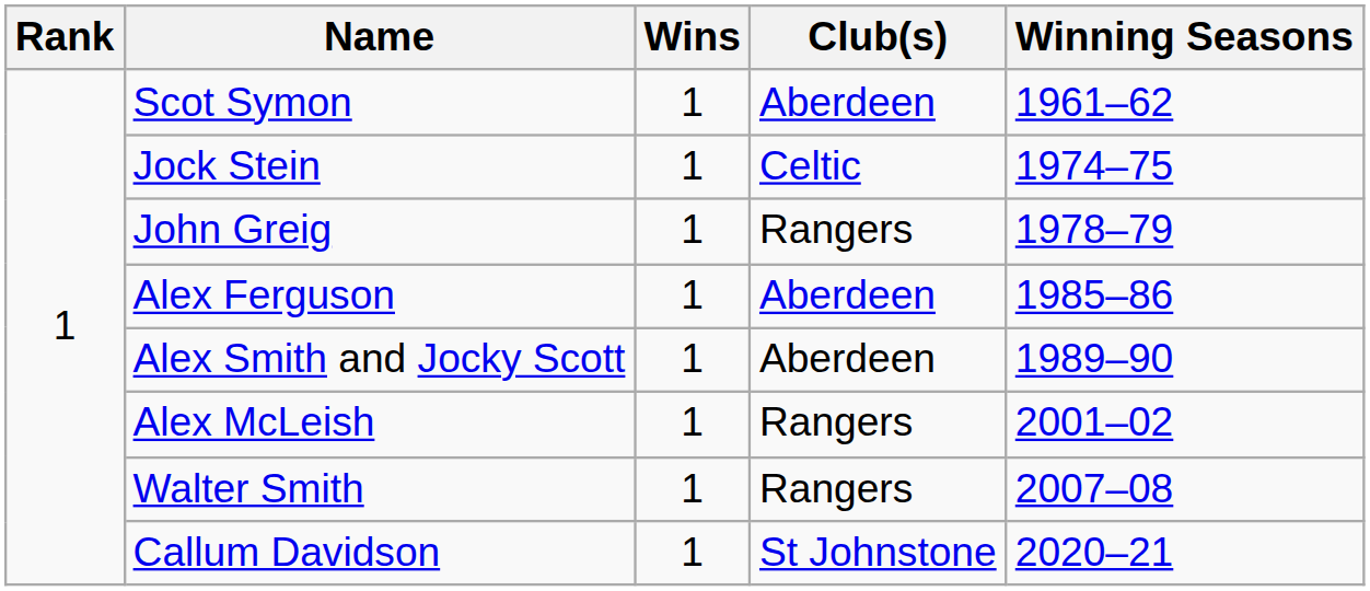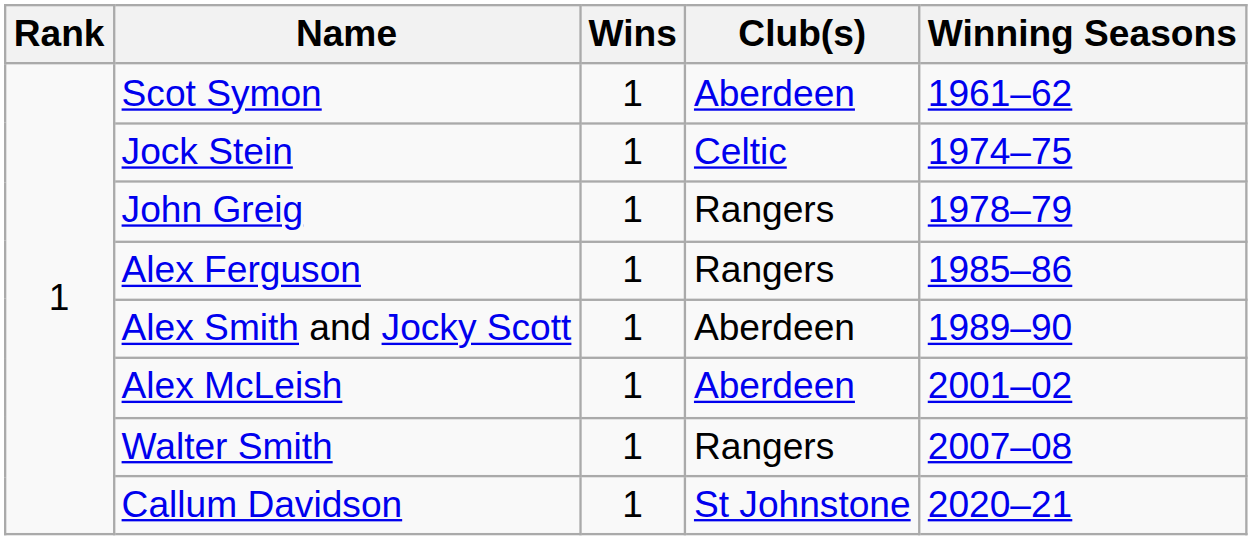 <table class="wikitable">
 <tr>
 <th>Rank</th>
 <th>Name</th>
 <th>Wins</th>
 <th>Club(s)</th>
 <th>Winning Seasons</th>
 </tr>
 <tr>
 <td rowspan="8" style=text-align:center>1</td>
 <td><a href='#'>Scot Symon</a></td>
 <td style=text-align:center>1</td>
 <td><a href='#'>Aberdeen</a></td>
 <td><a href='#'>1961–62</a></td>
 </tr>
 <tr>
 <td><a href='#'>Jock Stein</a></td>
 <td style=text-align:center>1</td>
 <td><a href='#'>Celtic</a></td>
 <td><a href='#'>1974–75</a></td>
 </tr>
 <tr>
 <td><a href='#'>John Greig</a></td>
 <td style=text-align:center>1</td>
 <td>Rangers</td>
 <td><a href='#'>1978–79</a></td>
 </tr>
 <tr>
 <td><a href='#'>Alex Ferguson</a></td>
 <td style=text-align:center>1</td>
-<td><a href='#'>Aberdeen</a></td>
+<td>Rangers</td>
 <td><a href='#'>1985–86</a></td>
 </tr>
 <tr>
 <td><a href='#'>Alex Smith</a> and <a href='#'>Jocky Scott</a></td>
 <td style=text-align:center>1</td>
 <td>Aberdeen</td>
 <td><a href='#'>1989–90</a></td>
 </tr>
 <tr>
 <td><a href='#'>Alex McLeish</a></td>
 <td style=text-align:center>1</td>
-<td>Rangers</td>
+<td><a href='#'>Aberdeen</a></td>
 <td><a href='#'>2001–02</a></td>
 </tr>
 <tr>
 <td><a href='#'>Walter Smith</a></td>
 <td style=text-align:center>1</td>
 <td>Rangers</td>
 <td><a href='#'>2007–08</a></td>
 </tr>
 <tr>
 <td><a href='#'>Callum Davidson</a></td>
 <td style=text-align:center>1</td>
 <td><a href='#'>St Johnstone</a></td>
 <td><a href='#'>2020–21</a></td>
 </tr>
 </table>
